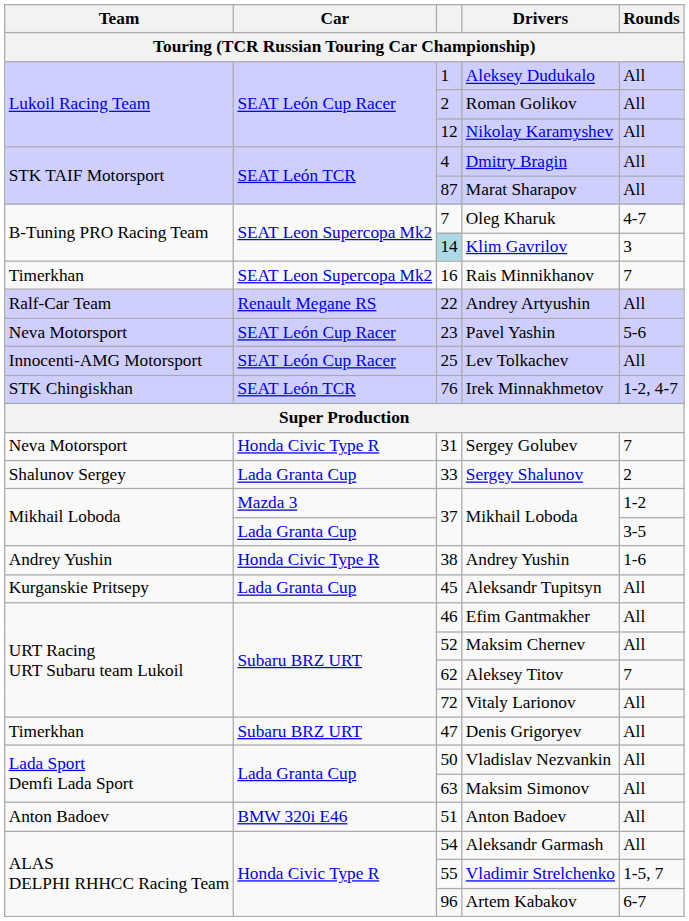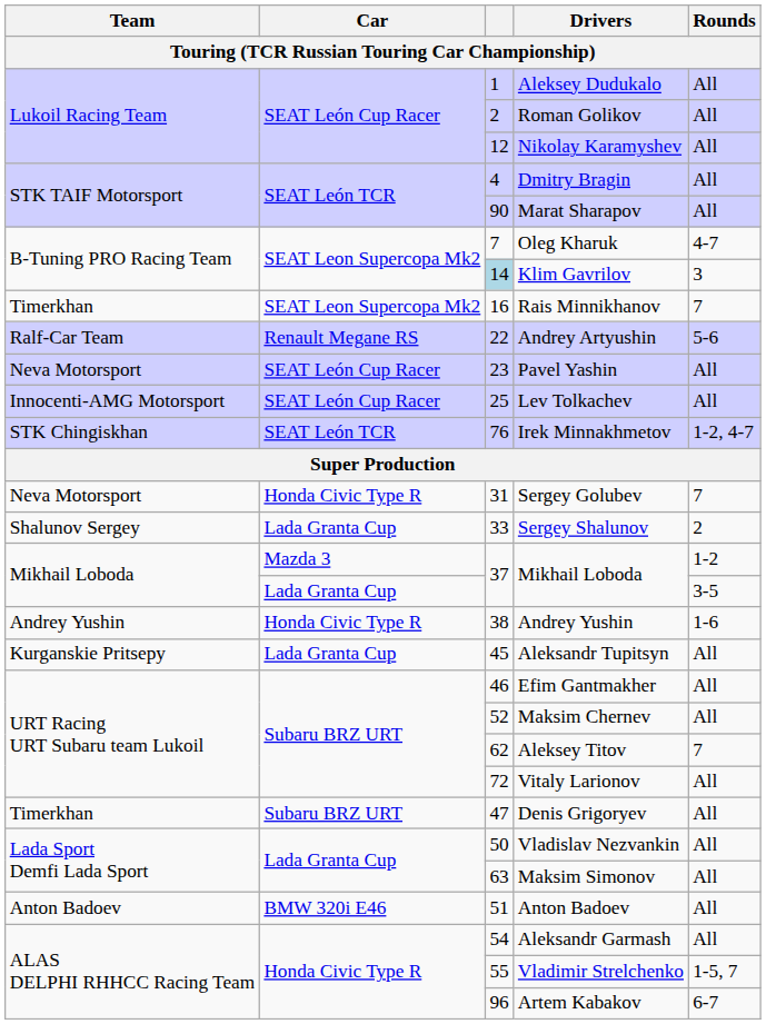 <table class="wikitable" style="font-size: 85%">
 <tr>
 <th>Team</th>
 <th>Car</th>
 <th></th>
 <th>Drivers</th>
 <th>Rounds</th>
 </tr>
 <tr>
 <th colspan=5>Touring (TCR Russian Touring Car Championship)</th>
 </tr>
 <tr>
 <td style="background:#cfcfff;" rowspan=3><a href='#'>Lukoil Racing Team</a></td>
 <td style="background:#cfcfff;" rowspan=3><a href='#'>SEAT León Cup Racer</a></td>
 <td style="background:#cfcfff;">1</td>
 <td style="background:#cfcfff;"><a href='#'>Aleksey Dudukalo</a></td>
 <td style="background:#cfcfff;">All</td>
 </tr>
 <tr>
 <td style="background:#cfcfff;">2</td>
 <td style="background:#cfcfff;">Roman Golikov</td>
 <td style="background:#cfcfff;">All</td>
 </tr>
 <tr>
 <td style="background:#cfcfff;">12</td>
 <td style="background:#cfcfff;"><a href='#'>Nikolay Karamyshev</a></td>
 <td style="background:#cfcfff;">All</td>
 </tr>
 <tr>
 <td style="background:#cfcfff;" rowspan=2>STK TAIF Motorsport</td>
 <td style="background:#cfcfff;" rowspan=2><a href='#'>SEAT León TCR</a></td>
 <td style="background:#cfcfff;">4</td>
 <td style="background:#cfcfff;"><a href='#'>Dmitry Bragin</a></td>
 <td style="background:#cfcfff;">All</td>
 </tr>
 <tr>
-<td style="background:#cfcfff;">87</td>
+<td style="background:#cfcfff;">90</td>
 <td style="background:#cfcfff;">Marat Sharapov</td>
 <td style="background:#cfcfff;">All</td>
 </tr>
 <tr>
 <td rowspan=2>B-Tuning PRO Racing Team</td>
 <td rowspan=2><a href='#'>SEAT Leon Supercopa Mk2</a></td>
 <td>7</td>
 <td>Oleg Kharuk</td>
 <td>4-7</td>
 </tr>
 <tr>
 <td style="background: lightblue;">14</td>
 <td><a href='#'>Klim Gavrilov</a></td>
 <td>3</td>
 </tr>
 <tr>
 <td>Timerkhan</td>
 <td><a href='#'>SEAT Leon Supercopa Mk2</a></td>
 <td>16</td>
 <td>Rais Minnikhanov</td>
 <td>7</td>
 </tr>
 <tr>
 <td style="background:#cfcfff;">Ralf-Car Team</td>
 <td style="background:#cfcfff;"><a href='#'>Renault Megane RS</a></td>
 <td style="background:#cfcfff;">22</td>
 <td style="background:#cfcfff;">Andrey Artyushin</td>
-<td style="background:#cfcfff;">All</td>
+<td style="background:#cfcfff;">5-6</td>
 </tr>
 <tr>
 <td style="background:#cfcfff;">Neva Motorsport</td>
 <td style="background:#cfcfff;"><a href='#'>SEAT León Cup Racer</a></td>
 <td style="background:#cfcfff;">23</td>
 <td style="background:#cfcfff;">Pavel Yashin</td>
-<td style="background:#cfcfff;">5-6</td>
+<td style="background:#cfcfff;">All</td>
 </tr>
 <tr>
 <td style="background:#cfcfff;">Innocenti-AMG Motorsport</td>
 <td style="background:#cfcfff;"><a href='#'>SEAT León Cup Racer</a></td>
 <td style="background:#cfcfff;">25</td>
 <td style="background:#cfcfff;">Lev Tolkachev</td>
 <td style="background:#cfcfff;">All</td>
 </tr>
 <tr>
 <td style="background:#cfcfff;">STK Chingiskhan</td>
 <td style="background:#cfcfff;"><a href='#'>SEAT León TCR</a></td>
 <td style="background:#cfcfff;">76</td>
 <td style="background:#cfcfff;">Irek Minnakhmetov</td>
 <td style="background:#cfcfff;">1-2, 4-7</td>
 </tr>
 <tr>
 <th colspan=5>Super Production</th>
 </tr>
 <tr>
 <td>Neva Motorsport</td>
 <td><a href='#'>Honda Civic Type R</a></td>
 <td>31</td>
 <td>Sergey Golubev</td>
 <td>7</td>
 </tr>
 <tr>
 <td>Shalunov Sergey</td>
 <td><a href='#'>Lada Granta Cup</a></td>
 <td>33</td>
 <td><a href='#'>Sergey Shalunov</a></td>
 <td>2</td>
 </tr>
 <tr>
 <td rowspan=2>Mikhail Loboda</td>
 <td><a href='#'>Mazda 3</a></td>
 <td rowspan=2>37</td>
 <td rowspan=2>Mikhail Loboda</td>
 <td>1-2</td>
 </tr>
 <tr>
 <td><a href='#'>Lada Granta Cup</a></td>
 <td>3-5</td>
 </tr>
 <tr>
 <td>Andrey Yushin</td>
 <td><a href='#'>Honda Civic Type R</a></td>
 <td>38</td>
 <td>Andrey Yushin</td>
 <td>1-6</td>
 </tr>
 <tr>
 <td>Kurganskie Pritsepy</td>
 <td><a href='#'>Lada Granta Cup</a></td>
 <td>45</td>
 <td>Aleksandr Tupitsyn</td>
 <td>All</td>
 </tr>
 <tr>
 <td rowspan=4>URT Racing<br>URT Subaru team Lukoil</td>
 <td rowspan=4><a href='#'>Subaru BRZ URT</a></td>
 <td>46</td>
 <td>Efim Gantmakher</td>
 <td>All</td>
 </tr>
 <tr>
 <td>52</td>
 <td>Maksim Chernev</td>
 <td>All</td>
 </tr>
 <tr>
 <td>62</td>
 <td>Aleksey Titov</td>
 <td>7</td>
 </tr>
 <tr>
 <td>72</td>
 <td>Vitaly Larionov</td>
 <td>All</td>
 </tr>
 <tr>
 <td>Timerkhan</td>
 <td><a href='#'>Subaru BRZ URT</a></td>
 <td>47</td>
 <td>Denis Grigoryev</td>
 <td>All</td>
 </tr>
 <tr>
 <td rowspan=2><a href='#'>Lada Sport</a><br>Demfi Lada Sport</td>
 <td rowspan=2><a href='#'>Lada Granta Cup</a></td>
 <td>50</td>
 <td>Vladislav Nezvankin</td>
 <td>All</td>
 </tr>
 <tr>
 <td>63</td>
 <td>Maksim Simonov</td>
 <td>All</td>
 </tr>
 <tr>
 <td>Anton Badoev</td>
 <td><a href='#'>BMW 320i E46</a></td>
 <td>51</td>
 <td>Anton Badoev</td>
 <td>All</td>
 </tr>
 <tr>
 <td rowspan=3>ALAS<br>DELPHI RHHCC Racing Team</td>
 <td rowspan=3><a href='#'>Honda Civic Type R</a></td>
 <td>54</td>
 <td>Aleksandr Garmash</td>
 <td>All</td>
 </tr>
 <tr>
 <td>55</td>
 <td><a href='#'>Vladimir Strelchenko</a></td>
 <td>1-5, 7</td>
 </tr>
 <tr>
 <td>96</td>
 <td>Artem Kabakov</td>
 <td>6-7</td>
 </tr>
 </table>
